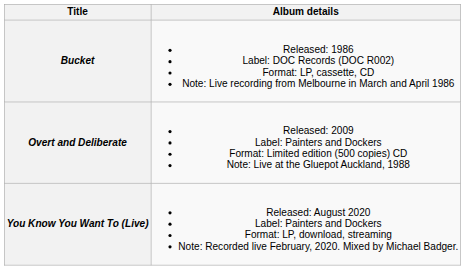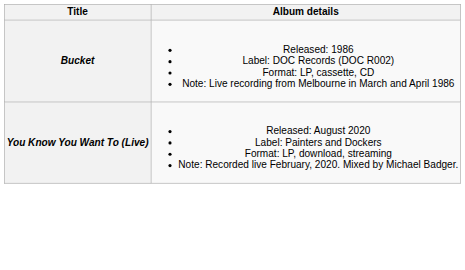 <table class="wikitable plainrowheaders" style="text-align:center;" border="1">
 <tr>
 <th>Title</th>
 <th>Album details</th>
 </tr>
 <tr>
 <th scope="row"><em>Bucket</em></th>
 <td><br><ul><li>Released: 1986</li><li>Label: DOC Records (DOC R002)</li><li>Format: LP, cassette, CD</li><li>Note: Live recording from Melbourne in March and April 1986</li></ul></td>
 </tr>
 <tr>
-<th scope="row"><em>Overt and Deliberate</em></th>
-<td><br><ul><li>Released: 2009</li><li>Label: Painters and Dockers</li><li>Format: Limited edition (500 copies) CD</li><li>Note: Live at the Gluepot Auckland, 1988</li></ul></td>
-</tr>
-<tr>
 <th scope="row"><em>You Know You Want To (Live)</em></th>
 <td><br><ul><li>Released: August 2020</li><li>Label: Painters and Dockers</li><li>Format: LP, download, streaming</li><li>Note: Recorded live February, 2020. Mixed by Michael Badger.</li></ul></td>
 </tr>
 </table>
